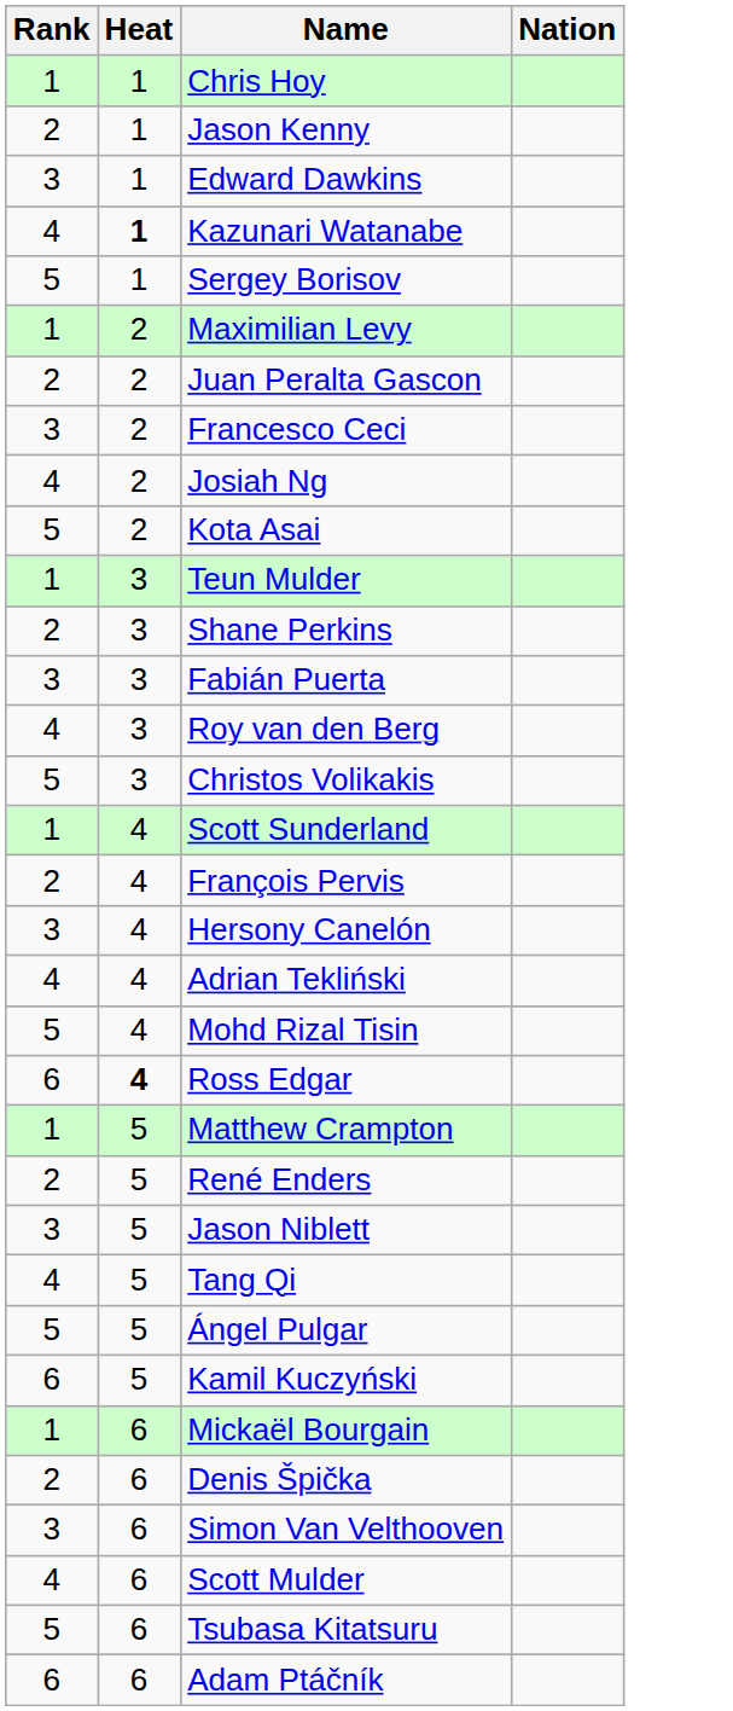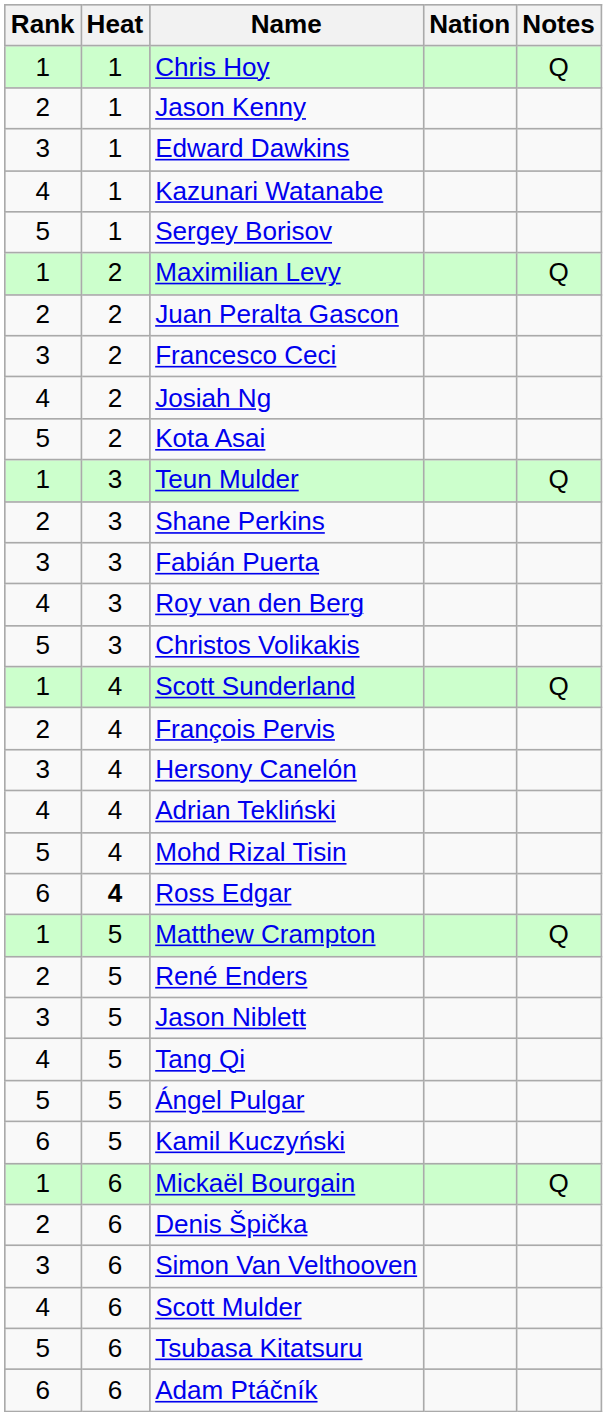 <table class="wikitable sortable" style="text-align:center">
 <tr>
 <th>Rank</th>
 <th>Heat</th>
 <th>Name</th>
 <th>Nation</th>
+<th>Notes</th>
 </tr>
 <tr style="background: #ccffcc;">
 <td>1</td>
 <td>1</td>
 <td align=left><a href='#'>Chris Hoy</a></td>
 <td align=left></td>
+<td>Q</td>
 </tr>
 <tr>
 <td>2</td>
 <td>1</td>
 <td align=left><a href='#'>Jason Kenny</a></td>
 <td align=left></td>
+<td></td>
 </tr>
 <tr>
 <td>3</td>
 <td>1</td>
 <td align=left><a href='#'>Edward Dawkins</a></td>
 <td align=left></td>
+<td></td>
 </tr>
 <tr>
 <td>4</td>
-<td><strong>1</strong></td>
+<td>1</td>
 <td align=left><a href='#'>Kazunari Watanabe</a></td>
 <td align=left></td>
+<td></td>
 </tr>
 <tr>
 <td>5</td>
 <td>1</td>
 <td align=left><a href='#'>Sergey Borisov</a></td>
 <td align=left></td>
+<td></td>
 </tr>
 <tr style="background: #ccffcc;">
 <td>1</td>
 <td>2</td>
 <td align=left><a href='#'>Maximilian Levy</a></td>
 <td align=left></td>
+<td>Q</td>
 </tr>
 <tr>
 <td>2</td>
 <td>2</td>
 <td align=left><a href='#'>Juan Peralta Gascon</a></td>
 <td align=left></td>
+<td></td>
 </tr>
 <tr>
 <td>3</td>
 <td>2</td>
 <td align=left><a href='#'>Francesco Ceci</a></td>
 <td align=left></td>
+<td></td>
 </tr>
 <tr>
 <td>4</td>
 <td>2</td>
 <td align=left><a href='#'>Josiah Ng</a></td>
 <td align=left></td>
+<td></td>
 </tr>
 <tr>
 <td>5</td>
 <td>2</td>
 <td align=left><a href='#'>Kota Asai</a></td>
 <td align=left></td>
+<td></td>
 </tr>
 <tr style="background: #ccffcc;">
 <td>1</td>
 <td>3</td>
 <td align=left><a href='#'>Teun Mulder</a></td>
 <td align=left></td>
+<td>Q</td>
 </tr>
 <tr>
 <td>2</td>
 <td>3</td>
 <td align=left><a href='#'>Shane Perkins</a></td>
 <td align=left></td>
+<td></td>
 </tr>
 <tr>
 <td>3</td>
 <td>3</td>
 <td align=left><a href='#'>Fabián Puerta</a></td>
 <td align=left></td>
+<td></td>
 </tr>
 <tr>
 <td>4</td>
 <td>3</td>
 <td align=left><a href='#'>Roy van den Berg</a></td>
 <td align=left></td>
+<td></td>
 </tr>
 <tr>
 <td>5</td>
 <td>3</td>
 <td align=left><a href='#'>Christos Volikakis</a></td>
 <td align=left></td>
+<td></td>
 </tr>
 <tr style="background: #ccffcc;">
 <td>1</td>
 <td>4</td>
 <td align=left><a href='#'>Scott Sunderland</a></td>
 <td align=left></td>
+<td>Q</td>
 </tr>
 <tr>
 <td>2</td>
 <td>4</td>
 <td align=left><a href='#'>François Pervis</a></td>
 <td align=left></td>
+<td></td>
 </tr>
 <tr>
 <td>3</td>
 <td>4</td>
 <td align=left><a href='#'>Hersony Canelón</a></td>
 <td align=left></td>
+<td></td>
 </tr>
 <tr>
 <td>4</td>
 <td>4</td>
 <td align=left><a href='#'>Adrian Tekliński</a></td>
 <td align=left></td>
+<td></td>
 </tr>
 <tr>
 <td>5</td>
 <td>4</td>
 <td align=left><a href='#'>Mohd Rizal Tisin</a></td>
 <td align=left></td>
+<td></td>
 </tr>
 <tr>
 <td>6</td>
 <td><strong>4</strong></td>
 <td align=left><a href='#'>Ross Edgar</a></td>
 <td align=left></td>
+<td></td>
 </tr>
 <tr style="background: #ccffcc;">
 <td>1</td>
 <td>5</td>
 <td align=left><a href='#'>Matthew Crampton</a></td>
 <td align=left></td>
+<td>Q</td>
 </tr>
 <tr>
 <td>2</td>
 <td>5</td>
 <td align=left><a href='#'>René Enders</a></td>
 <td align=left></td>
+<td></td>
 </tr>
 <tr>
 <td>3</td>
 <td>5</td>
 <td align=left><a href='#'>Jason Niblett</a></td>
 <td align=left></td>
+<td></td>
 </tr>
 <tr>
 <td>4</td>
 <td>5</td>
 <td align=left><a href='#'>Tang Qi</a></td>
 <td align=left></td>
+<td></td>
 </tr>
 <tr>
 <td>5</td>
 <td>5</td>
 <td align=left><a href='#'>Ángel Pulgar</a></td>
 <td align=left></td>
+<td></td>
 </tr>
 <tr>
 <td>6</td>
 <td>5</td>
 <td align=left><a href='#'>Kamil Kuczyński</a></td>
 <td align=left></td>
+<td></td>
 </tr>
 <tr style="background: #ccffcc;">
 <td>1</td>
 <td>6</td>
 <td align=left><a href='#'>Mickaël Bourgain</a></td>
 <td align=left></td>
+<td>Q</td>
 </tr>
 <tr>
 <td>2</td>
 <td>6</td>
 <td align=left><a href='#'>Denis Špička</a></td>
 <td align=left></td>
+<td></td>
 </tr>
 <tr>
 <td>3</td>
 <td>6</td>
 <td align=left><a href='#'>Simon Van Velthooven</a></td>
 <td align=left></td>
+<td></td>
 </tr>
 <tr>
 <td>4</td>
 <td>6</td>
 <td align=left><a href='#'>Scott Mulder</a></td>
 <td align=left></td>
+<td></td>
 </tr>
 <tr>
 <td>5</td>
 <td>6</td>
 <td align=left><a href='#'>Tsubasa Kitatsuru</a></td>
 <td align=left></td>
+<td></td>
 </tr>
 <tr>
 <td>6</td>
 <td>6</td>
 <td align=left><a href='#'>Adam Ptáčník</a></td>
 <td align=left></td>
+<td></td>
 </tr>
 </table>
